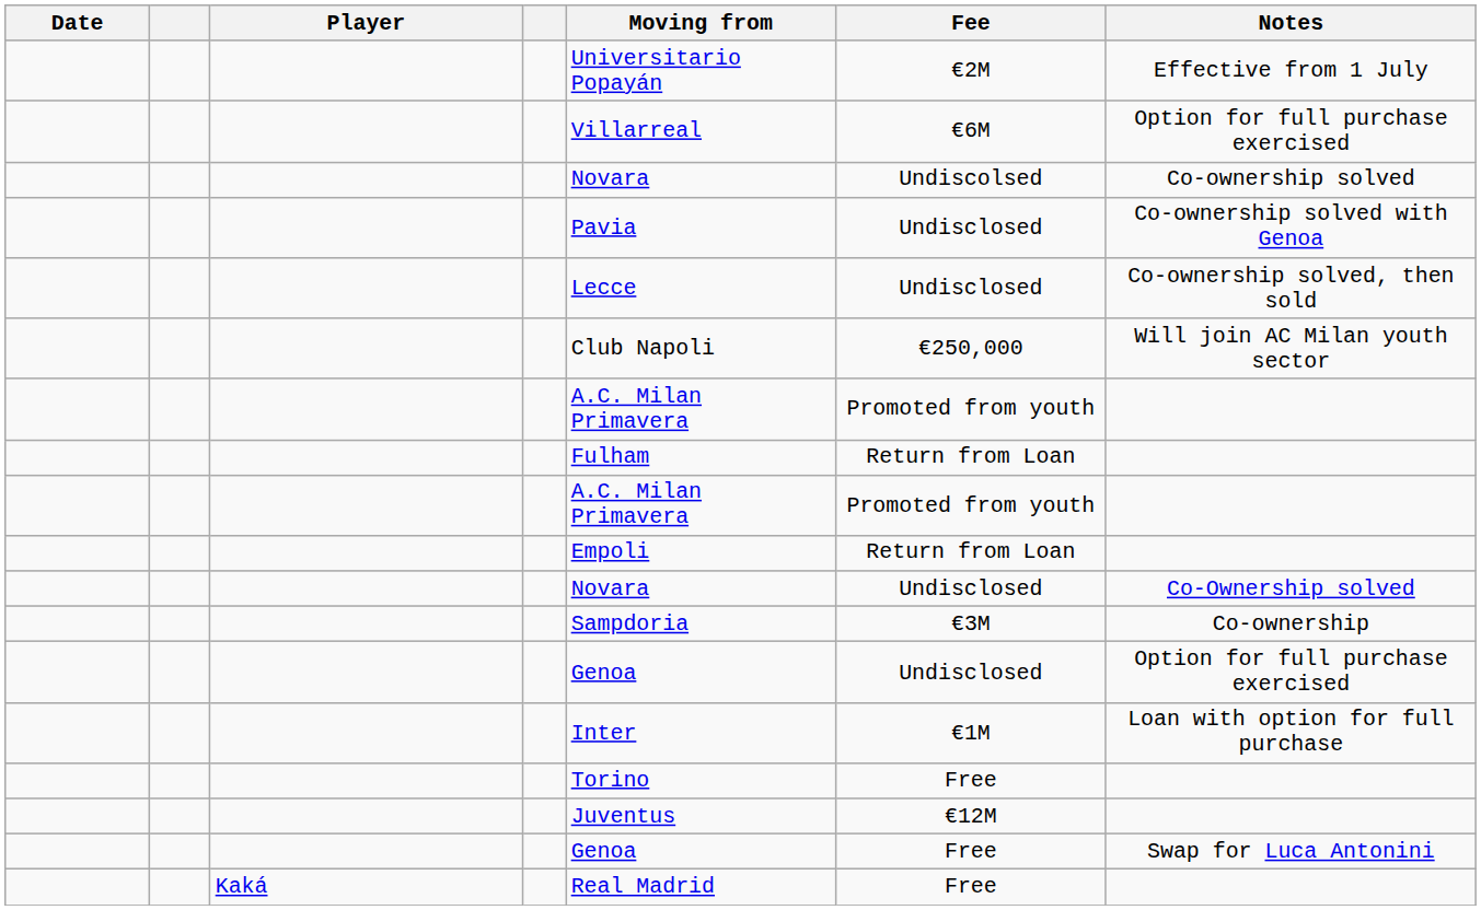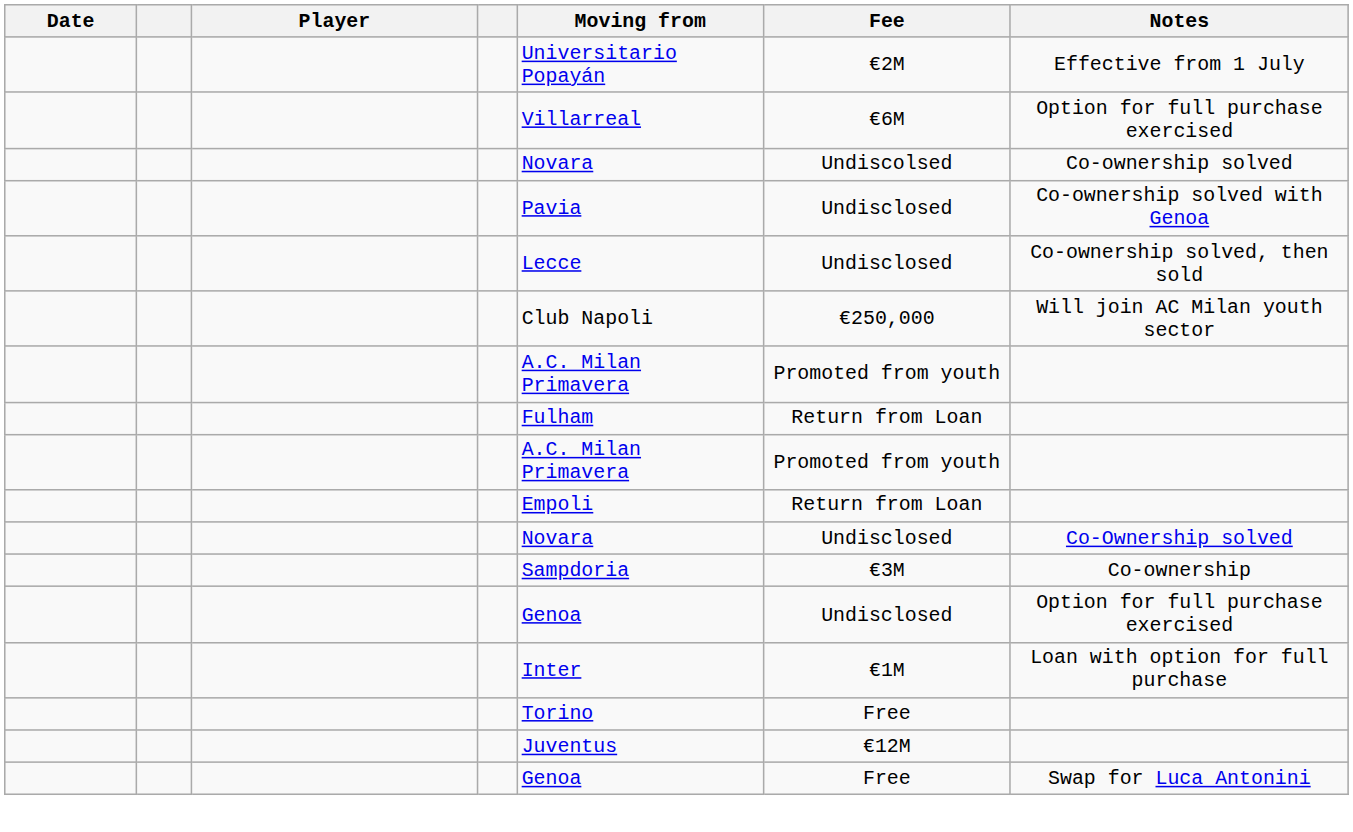 <table class="wikitable sortable">
 <tr>
 <th style="width:80px;">Date</th>
 <th style="width:30px;"></th>
 <th style="width:180px;">Player</th>
 <th style="width:20px;"></th>
 <th style="width:155px;">Moving from</th>
 <th style="width:155px;" class="unsortable">Fee</th>
 <th style="width:215px;" class="unsortable">Notes</th>
 </tr>
 <tr>
 <td></td>
 <td align=center></td>
 <td> </td>
 <td></td>
 <td> <a href='#'>Universitario Popayán</a></td>
 <td align=center>€2M</td>
 <td align=center>Effective from 1 July</td>
 </tr>
 <tr>
 <td></td>
 <td align=center></td>
 <td> </td>
 <td></td>
 <td> <a href='#'>Villarreal</a></td>
 <td align=center>€6M</td>
 <td align=center>Option for full purchase exercised</td>
 </tr>
 <tr>
 <td></td>
 <td align=center></td>
 <td> </td>
 <td></td>
 <td> <a href='#'>Novara</a></td>
 <td align=center>Undiscolsed</td>
 <td align=center>Co-ownership solved</td>
 </tr>
 <tr>
 <td></td>
 <td align=center></td>
 <td> </td>
 <td></td>
 <td> <a href='#'>Pavia</a></td>
 <td align=center>Undisclosed</td>
 <td align=center>Co-ownership solved with <a href='#'>Genoa</a></td>
 </tr>
 <tr>
 <td></td>
 <td align=center></td>
 <td> </td>
 <td></td>
 <td> <a href='#'>Lecce</a></td>
 <td align=center>Undisclosed</td>
 <td align=center>Co-ownership solved, then sold</td>
 </tr>
 <tr>
 <td></td>
 <td align=center></td>
 <td> </td>
 <td></td>
 <td> Club Napoli</td>
 <td align=center>€250,000</td>
 <td align=center>Will join AC Milan youth sector</td>
 </tr>
 <tr>
 <td></td>
 <td align=center></td>
 <td> </td>
 <td></td>
 <td> <a href='#'>A.C. Milan Primavera</a></td>
 <td align=center>Promoted from youth</td>
 <td align=center></td>
 </tr>
 <tr>
 <td></td>
 <td align=center></td>
 <td> </td>
 <td></td>
 <td> <a href='#'>Fulham</a></td>
 <td align=center>Return from Loan</td>
 <td></td>
 </tr>
 <tr>
 <td></td>
 <td align=center></td>
 <td> </td>
 <td></td>
 <td> <a href='#'>A.C. Milan Primavera</a></td>
 <td align=center>Promoted from youth</td>
 <td></td>
 </tr>
 <tr>
 <td></td>
 <td align=center></td>
 <td> </td>
 <td></td>
 <td> <a href='#'>Empoli</a></td>
 <td align=center>Return from Loan</td>
 <td align=center></td>
 </tr>
 <tr>
 <td></td>
 <td align=center></td>
 <td> </td>
 <td></td>
 <td> <a href='#'>Novara</a></td>
 <td align=center>Undisclosed</td>
 <td align=center><a href='#'>Co-Ownership solved</a></td>
 </tr>
 <tr>
 <td></td>
 <td align=center></td>
 <td> </td>
 <td></td>
 <td> <a href='#'>Sampdoria</a></td>
 <td align=center>€3M</td>
 <td align=center>Co-ownership</td>
 </tr>
 <tr>
 <td></td>
 <td align=center></td>
 <td> </td>
 <td></td>
 <td> <a href='#'>Genoa</a></td>
 <td align=center>Undisclosed</td>
 <td align=center>Option for full purchase exercised</td>
 </tr>
 <tr>
 <td></td>
 <td align=center></td>
 <td> </td>
 <td></td>
 <td> <a href='#'>Inter</a></td>
 <td align=center>€1M</td>
 <td align=center>Loan with option for full purchase</td>
 </tr>
 <tr>
 <td></td>
 <td align=center></td>
 <td> </td>
 <td></td>
 <td> <a href='#'>Torino</a></td>
 <td align=center>Free</td>
 <td align=center></td>
 </tr>
 <tr>
 <td></td>
 <td align=center></td>
 <td> </td>
 <td></td>
 <td> <a href='#'>Juventus</a></td>
 <td align=center>€12M</td>
 <td align=center></td>
 </tr>
 <tr>
 <td></td>
 <td align=center></td>
 <td> </td>
 <td></td>
 <td> <a href='#'>Genoa</a></td>
 <td align=center>Free</td>
 <td align=center>Swap for <a href='#'>Luca Antonini</a></td>
 </tr>
-<tr>
-<td></td>
-<td align=center></td>
-<td> <a href='#'>Kaká</a></td>
-<td></td>
-<td> <a href='#'>Real Madrid</a></td>
-<td align=center>Free</td>
-<td align=center></td>
-</tr>
 </table>
